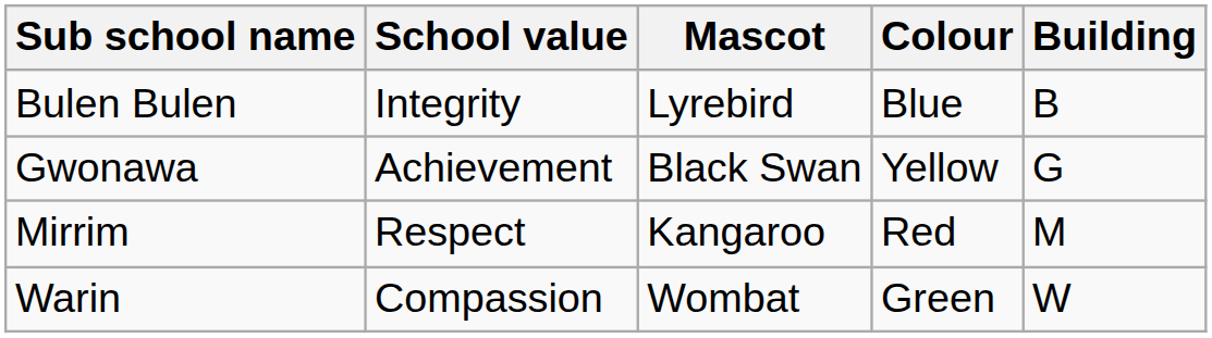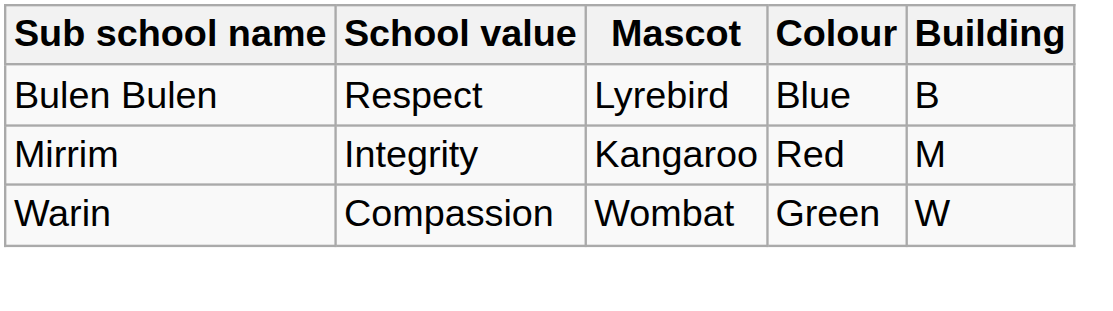 <table class="wikitable">
 <tr>
 <th>Sub school name</th>
 <th>School value</th>
 <th>Mascot</th>
 <th>Colour</th>
 <th>Building</th>
 </tr>
 <tr>
 <td>Bulen Bulen</td>
-<td>Integrity</td>
+<td>Respect</td>
 <td>Lyrebird</td>
 <td>Blue</td>
 <td>B</td>
 </tr>
 <tr>
-<td>Gwonawa</td>
-<td>Achievement</td>
-<td>Black Swan</td>
-<td>Yellow</td>
-<td>G</td>
-</tr>
-<tr>
 <td>Mirrim</td>
-<td>Respect</td>
+<td>Integrity</td>
 <td>Kangaroo</td>
 <td>Red</td>
 <td>M</td>
 </tr>
 <tr>
 <td>Warin</td>
 <td>Compassion</td>
 <td>Wombat</td>
 <td>Green</td>
 <td>W</td>
 </tr>
 </table>
